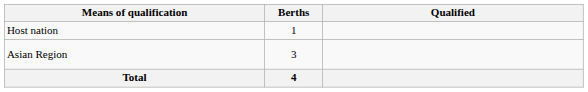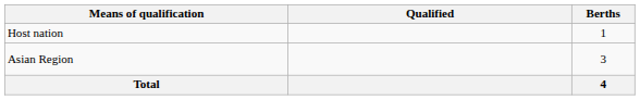 <table class="wikitable" style="width:95%">
 <tr>
 <th width=45%>Means of qualification</th>
+<th width=45%>Qualified</th>
 <th width=10%>Berths</th>
-<th width=45%>Qualified</th>
 </tr>
 <tr>
 <td>Host nation</td>
+<td></td>
 <td align=center>1</td>
-<td></td>
 </tr>
 <tr>
 <td>Asian Region</td>
+<td><br><br></td>
 <td align=center>3</td>
-<td><br><br></td>
 </tr>
 <tr>
 <th>Total</th>
+<th></th>
 <th>4</th>
-<th></th>
 </tr>
 </table>
